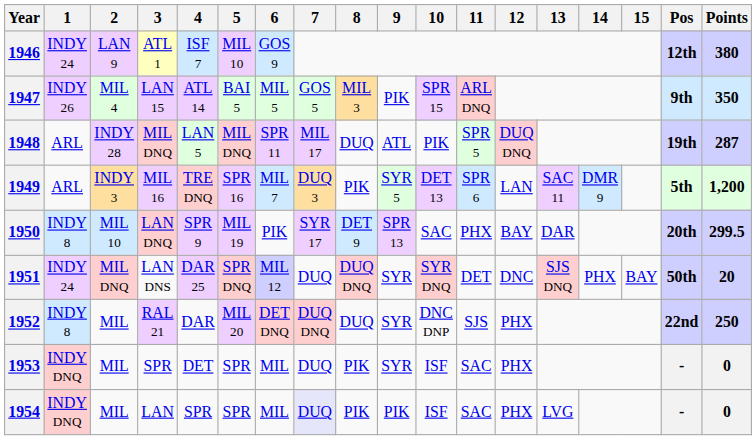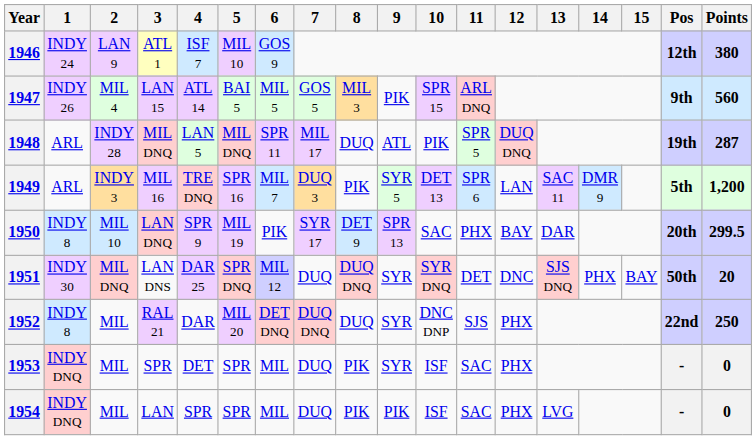 <table class="wikitable" style="text-align:center; font-size:90%">
 <tr>
 <th>Year</th>
 <th>1</th>
 <th>2</th>
 <th>3</th>
 <th>4</th>
 <th>5</th>
 <th>6</th>
 <th>7</th>
 <th>8</th>
 <th>9</th>
 <th>10</th>
 <th>11</th>
 <th>12</th>
 <th>13</th>
 <th>14</th>
 <th>15</th>
 <th>Pos</th>
 <th>Points</th>
 </tr>
 <tr>
 <th rowspan=1><a href='#'>1946</a></th>
 <td style="background:#EFCFFF;"><a href='#'>INDY</a><br><small>24</small></td>
 <td style="background:#EFCFFF;"><a href='#'>LAN</a><br><small>9</small></td>
 <td style="background:#FFFFBF;"><a href='#'>ATL</a><br><small>1</small></td>
 <td style="background:#CFEAFF;"><a href='#'>ISF</a><br><small>7</small></td>
 <td style="background:#EFCFFF;"><a href='#'>MIL</a><br><small>10</small></td>
 <td style="background:#CFEAFF;"><a href='#'>GOS</a><br><small>9</small></td>
 <td colspan=9></td>
 <th style="background:#CFCFFF;">12th</th>
 <th style="background:#CFCFFF;">380</th>
 </tr>
 <tr>
 <th rowspan=1><a href='#'>1947</a></th>
 <td style="background:#EFCFFF;"><a href='#'>INDY</a><br><small>26</small></td>
 <td style="background:#DFFFDF;"><a href='#'>MIL</a><br><small>4</small></td>
 <td style="background:#EFCFFF;"><a href='#'>LAN</a><br><small>15</small></td>
 <td style="background:#EFCFFF;"><a href='#'>ATL</a><br><small>14</small></td>
 <td style="background:#DFFFDF;"><a href='#'>BAI</a><br><small>5</small></td>
 <td style="background:#DFFFDF;"><a href='#'>MIL</a><br><small>5</small></td>
 <td style="background:#DFFFDF;"><a href='#'>GOS</a><br><small>5</small></td>
 <td style="background:#FFDF9F;"><a href='#'>MIL</a><br><small>3</small></td>
 <td><a href='#'>PIK</a></td>
 <td style="background:#EFCFFF;"><a href='#'>SPR</a><br><small>15</small></td>
 <td style="background:#FFCFCF;"><a href='#'>ARL</a><br><small>DNQ</small></td>
 <td colspan=4></td>
 <th style="background:#CFEAFF;">9th</th>
-<th style="background:#CFEAFF;">350</th>
+<th style="background:#CFEAFF;">560</th>
 </tr>
 <tr>
 <th rowspan=1><a href='#'>1948</a></th>
 <td><a href='#'>ARL</a></td>
 <td style="background:#EFCFFF;"><a href='#'>INDY</a><br><small>28</small></td>
 <td style="background:#FFCFCF;"><a href='#'>MIL</a><br><small>DNQ</small></td>
 <td style="background:#DFFFDF;"><a href='#'>LAN</a><br><small>5</small></td>
 <td style="background:#FFCFCF;"><a href='#'>MIL</a><br><small>DNQ</small></td>
 <td style="background:#EFCFFF;"><a href='#'>SPR</a><br><small>11</small></td>
 <td style="background:#EFCFFF;"><a href='#'>MIL</a><br><small>17</small></td>
 <td><a href='#'>DUQ</a><br><small> </small></td>
 <td><a href='#'>ATL</a></td>
 <td><a href='#'>PIK</a></td>
 <td style="background:#DFFFDF;"><a href='#'>SPR</a><br><small>5</small></td>
 <td style="background:#FFCFCF;"><a href='#'>DUQ</a><br><small>DNQ</small></td>
 <td colspan=3></td>
 <th style="background:#CFCFFF;">19th</th>
 <th style="background:#CFCFFF;">287</th>
 </tr>
 <tr>
 <th rowspan=1><a href='#'>1949</a></th>
 <td><a href='#'>ARL</a><br><small> </small></td>
 <td style="background:#FFDF9F;"><a href='#'>INDY</a><br><small>3</small></td>
 <td style="background:#EFCFFF;"><a href='#'>MIL</a><br><small>16</small></td>
 <td style="background:#FFCFCF;"><a href='#'>TRE</a><br><small>DNQ</small></td>
 <td style="background:#EFCFFF;"><a href='#'>SPR</a><br><small>16</small></td>
 <td style="background:#CFEAFF;"><a href='#'>MIL</a><br><small>7</small></td>
 <td style="background:#FFDF9F;"><a href='#'>DUQ</a><br><small>3</small></td>
 <td><a href='#'>PIK</a></td>
 <td style="background:#DFFFDF;"><a href='#'>SYR</a><br><small>5</small></td>
 <td style="background:#EFCFFF;"><a href='#'>DET</a><br><small>13</small></td>
 <td style="background:#CFEAFF;"><a href='#'>SPR</a><br><small>6</small></td>
 <td><a href='#'>LAN</a><br><small> </small></td>
 <td style="background:#EFCFFF;"><a href='#'>SAC</a><br><small>11</small></td>
 <td style="background:#CFEAFF;"><a href='#'>DMR</a><br><small>9</small></td>
 <td></td>
 <th style="background:#DFFFDF;">5th</th>
 <th style="background:#DFFFDF;">1,200</th>
 </tr>
 <tr>
 <th><a href='#'>1950</a></th>
 <td style="background:#CFEAFF;"><a href='#'>INDY</a><br><small>8</small></td>
 <td style="background:#CFEAFF;"><a href='#'>MIL</a><br><small>10</small></td>
 <td style="background:#FFCFCF;"><a href='#'>LAN</a><br><small>DNQ</small></td>
 <td style="background:#EFCFFF;"><a href='#'>SPR</a><br><small>9</small></td>
 <td style="background:#EFCFFF;"><a href='#'>MIL</a><br><small>19</small></td>
 <td><a href='#'>PIK</a></td>
 <td style="background:#EFCFFF;"><a href='#'>SYR</a><br><small>17</small></td>
 <td style="background:#CFEAFF;"><a href='#'>DET</a><br><small>9</small></td>
 <td style="background:#EFCFFF;"><a href='#'>SPR</a><br><small>13</small></td>
 <td><a href='#'>SAC</a><br><small> </small></td>
 <td><a href='#'>PHX</a><br><small> </small></td>
 <td><a href='#'>BAY</a><br><small> </small></td>
 <td><a href='#'>DAR</a><br><small> </small></td>
 <td colspan=2></td>
 <th style="background:#CFCFFF;">20th</th>
 <th style="background:#CFCFFF;">299.5</th>
 </tr>
 <tr>
 <th rowspan=1><a href='#'>1951</a></th>
-<td style="background:#EFCFFF;"><a href='#'>INDY</a><br><small>24</small></td>
+<td style="background:#EFCFFF;"><a href='#'>INDY</a><br><small>30</small></td>
 <td style="background:#FFCFCF;"><a href='#'>MIL</a><br><small>DNQ</small></td>
 <td><a href='#'>LAN</a><br><small>DNS</small></td>
 <td style="background:#EFCFFF;"><a href='#'>DAR</a><br><small>25</small></td>
 <td style="background:#FFCFCF;"><a href='#'>SPR</a><br><small>DNQ</small></td>
 <td style="background:#CFCFFF;"><a href='#'>MIL</a><br><small>12</small></td>
 <td><a href='#'>DUQ</a></td>
 <td style="background:#FFCFCF;"><a href='#'>DUQ</a><br><small>DNQ</small></td>
 <td><a href='#'>SYR</a></td>
 <td style="background:#FFCFCF;"><a href='#'>SYR</a><br><small>DNQ</small></td>
 <td><a href='#'>DET</a></td>
 <td><a href='#'>DNC</a></td>
 <td style="background:#FFCFCF;"><a href='#'>SJS</a><br><small>DNQ</small></td>
 <td><a href='#'>PHX</a><br><small> </small></td>
 <td><a href='#'>BAY</a><br><small> </small></td>
 <th style="background:#CFCFFF;">50th</th>
 <th style="background:#CFCFFF;">20</th>
 </tr>
 <tr>
 <th rowspan=1><a href='#'>1952</a></th>
 <td style="background:#CFEAFF;"><a href='#'>INDY</a><br><small>8</small></td>
 <td><a href='#'>MIL</a><br><small> </small></td>
 <td style="background:#EFCFFF;"><a href='#'>RAL</a><br><small>21</small></td>
 <td><a href='#'>DAR</a></td>
 <td style="background:#EFCFFF;"><a href='#'>MIL</a><br><small>20</small></td>
 <td style="background:#FFCFCF;"><a href='#'>DET</a><br><small>DNQ</small></td>
 <td style="background:#FFCFCF;"><a href='#'>DUQ</a><br><small>DNQ</small></td>
 <td><a href='#'>DUQ</a><br><small> </small></td>
 <td><a href='#'>SYR</a><br><small> </small></td>
 <td><a href='#'>DNC</a><br><small>DNP</small></td>
 <td><a href='#'>SJS</a><br><small> </small></td>
 <td><a href='#'>PHX</a><br><small> </small></td>
 <td colspan=3></td>
 <th style="background:#CFCFFF;">22nd</th>
 <th style="background:#CFCFFF;">250</th>
 </tr>
 <tr>
 <th><a href='#'>1953</a></th>
 <td style="background:#FFCFCF;"><a href='#'>INDY</a><br><small>DNQ</small></td>
 <td><a href='#'>MIL</a><br><small> </small></td>
 <td><a href='#'>SPR</a></td>
 <td><a href='#'>DET</a></td>
 <td><a href='#'>SPR</a></td>
 <td><a href='#'>MIL</a></td>
 <td><a href='#'>DUQ</a></td>
 <td><a href='#'>PIK</a></td>
 <td><a href='#'>SYR</a></td>
 <td><a href='#'>ISF</a></td>
 <td><a href='#'>SAC</a></td>
 <td><a href='#'>PHX</a></td>
 <td colspan=3></td>
 <th>-</th>
 <th>0</th>
 </tr>
 <tr>
 <th><a href='#'>1954</a></th>
 <td style="background:#FFCFCF;"><a href='#'>INDY</a><br><small>DNQ</small></td>
 <td><a href='#'>MIL</a></td>
 <td><a href='#'>LAN</a></td>
 <td><a href='#'>SPR</a><br><small> </small></td>
 <td><a href='#'>SPR</a></td>
 <td><a href='#'>MIL</a></td>
-<td style="background: lavender;"><a href='#'>DUQ</a></td>
+<td><a href='#'>DUQ</a></td>
 <td><a href='#'>PIK</a></td>
 <td><a href='#'>PIK</a></td>
 <td><a href='#'>ISF</a></td>
 <td><a href='#'>SAC</a></td>
 <td><a href='#'>PHX</a></td>
 <td><a href='#'>LVG</a></td>
 <td colspan=2></td>
 <th>-</th>
 <th>0</th>
 </tr>
 </table>
